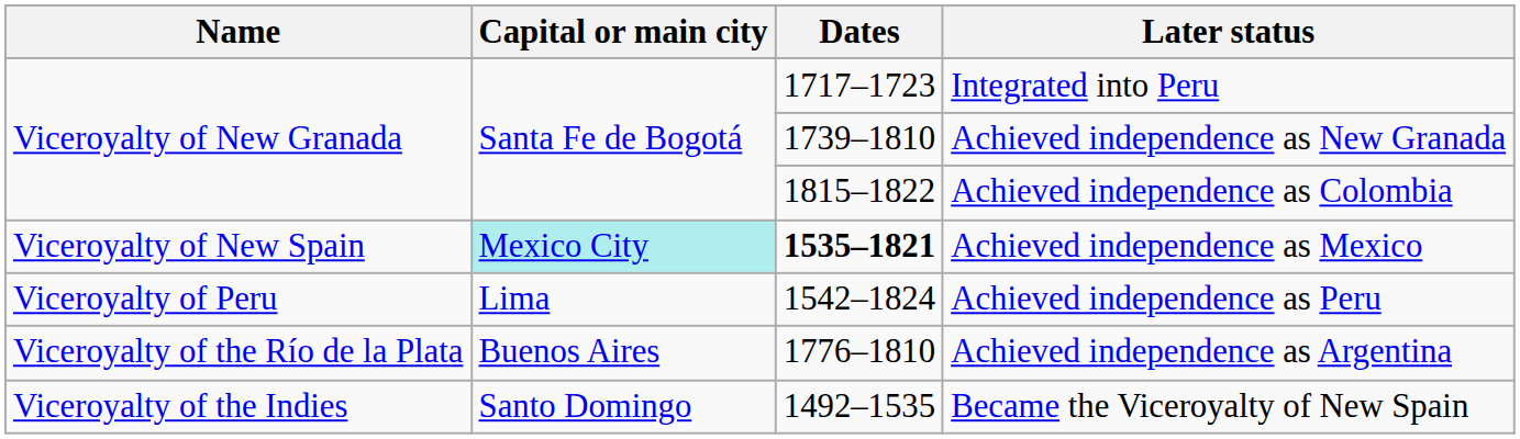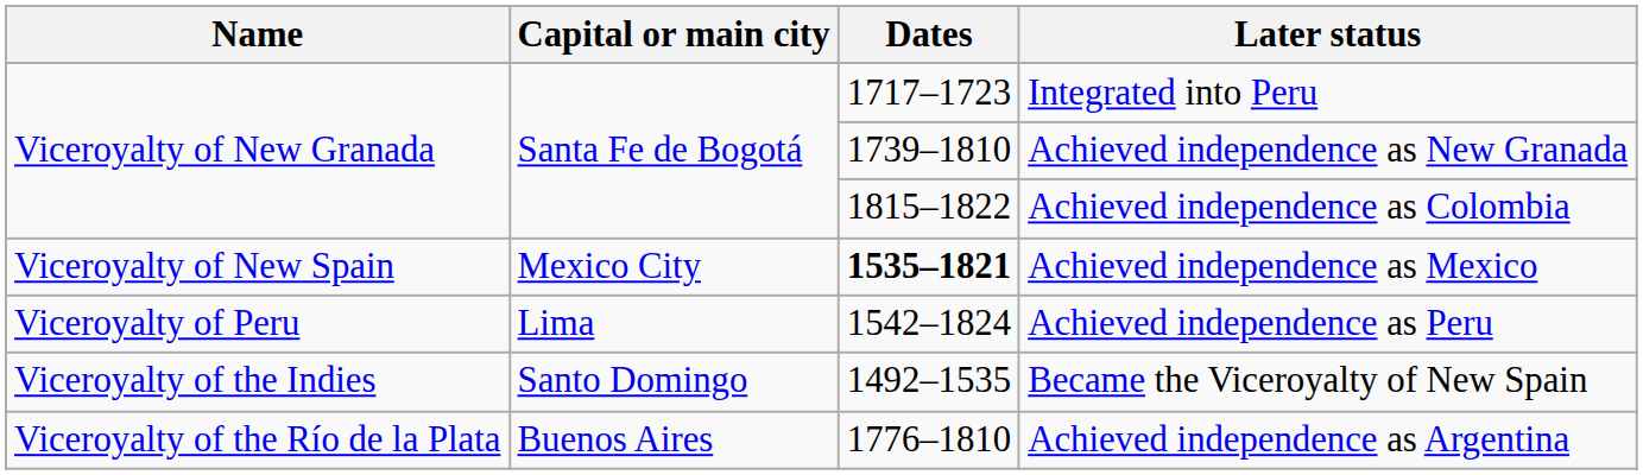 <table class="wikitable">
 <tr>
 <th>Name</th>
 <th>Capital or main city</th>
 <th>Dates</th>
 <th>Later status</th>
 </tr>
 <tr>
 <td rowspan="3"><a href='#'>Viceroyalty of New Granada</a></td>
 <td rowspan="3"><a href='#'>Santa Fe de Bogotá</a></td>
 <td>1717–1723</td>
 <td><a href='#'>Integrated</a> into <a href='#'>Peru</a></td>
 </tr>
 <tr>
 <td>1739–1810</td>
 <td><a href='#'>Achieved independence</a> as <a href='#'>New Granada</a></td>
 </tr>
 <tr>
 <td>1815–1822</td>
 <td><a href='#'>Achieved independence</a> as <a href='#'>Colombia</a></td>
 </tr>
 <tr>
 <td><a href='#'>Viceroyalty of New Spain</a></td>
-<td style="background: paleturquoise;"><a href='#'>Mexico City</a></td>
+<td><a href='#'>Mexico City</a></td>
 <td><strong>1535–1821</strong></td>
 <td><a href='#'>Achieved independence</a> as <a href='#'>Mexico</a></td>
 </tr>
 <tr>
 <td><a href='#'>Viceroyalty of Peru</a></td>
 <td><a href='#'>Lima</a></td>
 <td>1542–1824</td>
 <td><a href='#'>Achieved independence</a> as <a href='#'>Peru</a></td>
 </tr>
 <tr>
+<td><a href='#'>Viceroyalty of the Indies</a></td>
+<td><a href='#'>Santo Domingo</a></td>
+<td>1492–1535</td>
+<td><a href='#'>Became</a> the Viceroyalty of New Spain</td>
+</tr>
+<tr>
 <td><a href='#'>Viceroyalty of the Río de la Plata</a></td>
 <td><a href='#'>Buenos Aires</a></td>
 <td>1776–1810</td>
 <td><a href='#'>Achieved independence</a> as <a href='#'>Argentina</a></td>
 </tr>
-<tr>
-<td><a href='#'>Viceroyalty of the Indies</a></td>
-<td><a href='#'>Santo Domingo</a></td>
-<td>1492–1535</td>
-<td><a href='#'>Became</a> the Viceroyalty of New Spain</td>
-</tr>
 </table>
